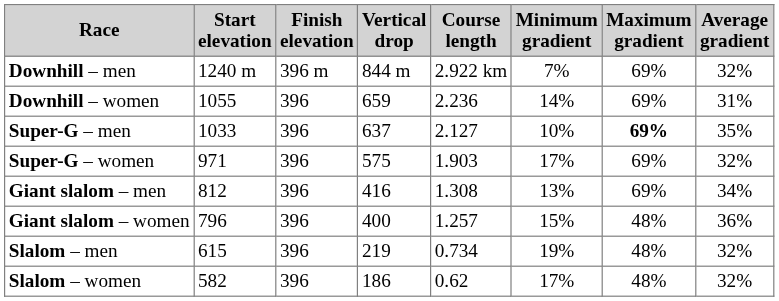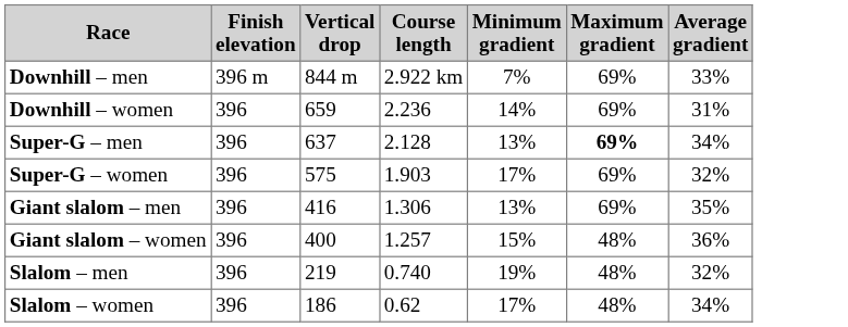 <table class="toccolours" border="1" cellpadding="3" style="border-collapse:collapse">
 <tr bgcolor=lightgrey>
 <th>Race</th>
-<th>Start<br>elevation</th>
 <th>Finish<br>elevation</th>
 <th>Vertical<br>drop</th>
 <th>Course<br>length</th>
 <th>Minimum<br>gradient</th>
 <th>Maximum<br>gradient</th>
 <th>Average<br>gradient</th>
 </tr>
 <tr>
 <td><strong>Downhill</strong> – men</td>
-<td>1240 m</td>
 <td>396 m</td>
 <td>844 m</td>
 <td>2.922 km</td>
 <td align=center>7%</td>
 <td align=center>69%</td>
-<td align=center>32%</td>
+<td align=center>33%</td>
 </tr>
 <tr>
 <td><strong>Downhill</strong> – women</td>
-<td>1055</td>
 <td>396</td>
 <td>659</td>
 <td>2.236</td>
 <td align=center>14%</td>
 <td align=center>69%</td>
 <td align=center>31%</td>
 </tr>
 <tr>
 <td><strong>Super-G</strong> – men</td>
-<td>1033</td>
 <td>396</td>
 <td>637</td>
-<td>2.127</td>
-<td align=center>10%</td>
+<td>2.128</td>
+<td align=center>13%</td>
 <td align=center><strong>69%</strong></td>
-<td align=center>35%</td>
+<td align=center>34%</td>
 </tr>
 <tr>
 <td><strong>Super-G</strong> – women</td>
-<td>971</td>
 <td>396</td>
 <td>575</td>
 <td>1.903</td>
 <td align=center>17%</td>
 <td align=center>69%</td>
 <td align=center>32%</td>
 </tr>
 <tr>
 <td><strong>Giant slalom</strong> – men</td>
-<td>812</td>
 <td>396</td>
 <td>416</td>
-<td>1.308</td>
+<td>1.306</td>
 <td align=center>13%</td>
 <td align=center>69%</td>
-<td align=center>34%</td>
+<td align=center>35%</td>
 </tr>
 <tr>
 <td><strong>Giant slalom</strong> – women</td>
-<td>796</td>
 <td>396</td>
 <td>400</td>
 <td>1.257</td>
 <td align=center>15%</td>
 <td align=center>48%</td>
 <td align=center>36%</td>
 </tr>
 <tr>
 <td><strong>Slalom</strong> – men</td>
-<td>615</td>
 <td>396</td>
 <td>219</td>
-<td>0.734</td>
+<td>0.740</td>
 <td align=center>19%</td>
 <td align=center>48%</td>
 <td align=center>32%</td>
 </tr>
 <tr>
 <td><strong>Slalom</strong> – women</td>
-<td>582</td>
 <td>396</td>
 <td>186</td>
 <td>0.62</td>
 <td align=center>17%</td>
 <td align=center>48%</td>
-<td align=center>32%</td>
+<td align=center>34%</td>
 </tr>
 </table>
